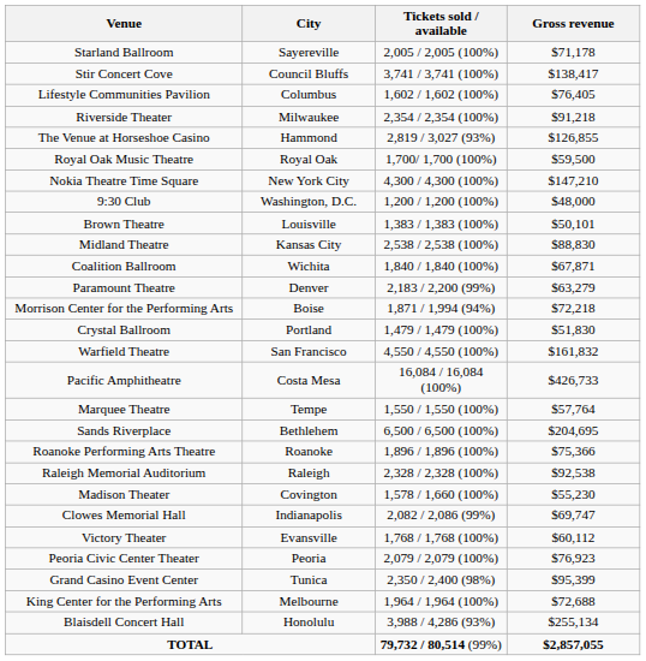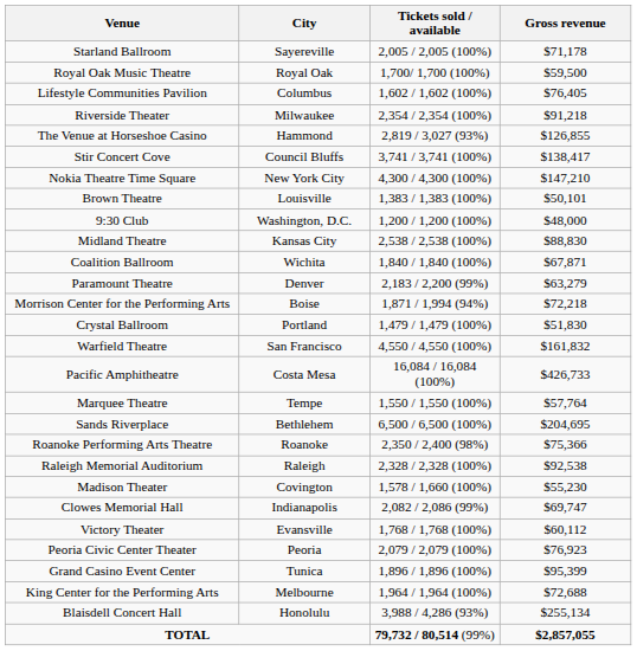 <table class="wikitable" style="text-align:center;">
 <tr>
 <th width="275">Venue</th>
 <th width="150">City</th>
 <th width="150">Tickets sold / available</th>
 <th width="150">Gross revenue</th>
 </tr>
 <tr>
 <td>Starland Ballroom</td>
 <td>Sayereville</td>
 <td>2,005 / 2,005 (100%)</td>
 <td>$71,178</td>
 </tr>
 <tr>
-<td>Stir Concert Cove</td>
-<td>Council Bluffs</td>
-<td>3,741 / 3,741 (100%)</td>
-<td>$138,417</td>
+<td>Royal Oak Music Theatre</td>
+<td>Royal Oak</td>
+<td>1,700/ 1,700 (100%)</td>
+<td>$59,500</td>
 </tr>
 <tr>
 <td>Lifestyle Communities Pavilion</td>
 <td>Columbus</td>
 <td>1,602 / 1,602 (100%)</td>
 <td>$76,405</td>
 </tr>
 <tr>
 <td>Riverside Theater</td>
 <td>Milwaukee</td>
 <td>2,354 / 2,354 (100%)</td>
 <td>$91,218</td>
 </tr>
 <tr>
 <td>The Venue at Horseshoe Casino</td>
 <td>Hammond</td>
 <td>2,819 / 3,027 (93%)</td>
 <td>$126,855</td>
 </tr>
 <tr>
-<td>Royal Oak Music Theatre</td>
-<td>Royal Oak</td>
-<td>1,700/ 1,700 (100%)</td>
-<td>$59,500</td>
+<td>Stir Concert Cove</td>
+<td>Council Bluffs</td>
+<td>3,741 / 3,741 (100%)</td>
+<td>$138,417</td>
 </tr>
 <tr>
 <td>Nokia Theatre Time Square</td>
 <td>New York City</td>
 <td>4,300 / 4,300 (100%)</td>
 <td>$147,210 </td>
 </tr>
 <tr>
+<td>Brown Theatre</td>
+<td>Louisville</td>
+<td>1,383 / 1,383 (100%)</td>
+<td>$50,101</td>
+</tr>
+<tr>
 <td>9:30 Club</td>
 <td>Washington, D.C.</td>
 <td>1,200 / 1,200 (100%)</td>
 <td>$48,000</td>
-</tr>
-<tr>
-<td>Brown Theatre</td>
-<td>Louisville</td>
-<td>1,383 / 1,383 (100%)</td>
-<td>$50,101</td>
 </tr>
 <tr>
 <td>Midland Theatre</td>
 <td>Kansas City</td>
 <td>2,538 / 2,538 (100%)</td>
 <td>$88,830</td>
 </tr>
 <tr>
 <td>Coalition Ballroom</td>
 <td>Wichita</td>
 <td>1,840 / 1,840 (100%)</td>
 <td>$67,871</td>
 </tr>
 <tr>
 <td>Paramount Theatre</td>
 <td>Denver</td>
 <td>2,183 / 2,200 (99%)</td>
 <td>$63,279</td>
 </tr>
 <tr>
 <td>Morrison Center for the Performing Arts</td>
 <td>Boise</td>
 <td>1,871 / 1,994 (94%)</td>
 <td>$72,218</td>
 </tr>
 <tr>
 <td>Crystal Ballroom</td>
 <td>Portland</td>
 <td>1,479 / 1,479 (100%)</td>
 <td>$51,830</td>
 </tr>
 <tr>
 <td>Warfield Theatre</td>
 <td>San Francisco</td>
 <td>4,550 / 4,550 (100%)</td>
 <td>$161,832</td>
 </tr>
 <tr>
 <td>Pacific Amphitheatre</td>
 <td>Costa Mesa</td>
 <td>16,084 / 16,084 (100%)</td>
 <td>$426,733</td>
 </tr>
 <tr>
 <td>Marquee Theatre</td>
 <td>Tempe</td>
 <td>1,550 / 1,550 (100%)</td>
 <td>$57,764</td>
 </tr>
 <tr>
 <td>Sands Riverplace</td>
 <td>Bethlehem</td>
 <td>6,500 / 6,500 (100%)</td>
 <td>$204,695</td>
 </tr>
 <tr>
 <td>Roanoke Performing Arts Theatre</td>
 <td>Roanoke</td>
-<td>1,896 / 1,896 (100%)</td>
+<td>2,350 / 2,400 (98%)</td>
 <td>$75,366</td>
 </tr>
 <tr>
 <td>Raleigh Memorial Auditorium</td>
 <td>Raleigh</td>
 <td>2,328 / 2,328 (100%)</td>
 <td>$92,538</td>
 </tr>
 <tr>
 <td>Madison Theater</td>
 <td>Covington</td>
 <td>1,578 / 1,660 (100%)</td>
 <td>$55,230</td>
 </tr>
 <tr>
 <td>Clowes Memorial Hall</td>
 <td>Indianapolis</td>
 <td>2,082 / 2,086 (99%)</td>
 <td>$69,747</td>
 </tr>
 <tr>
 <td>Victory Theater</td>
 <td>Evansville</td>
 <td>1,768 / 1,768 (100%)</td>
 <td>$60,112</td>
 </tr>
 <tr>
 <td>Peoria Civic Center Theater</td>
 <td>Peoria</td>
 <td>2,079 / 2,079 (100%)</td>
 <td>$76,923</td>
 </tr>
 <tr>
 <td>Grand Casino Event Center</td>
 <td>Tunica</td>
-<td>2,350 / 2,400 (98%)</td>
+<td>1,896 / 1,896 (100%)</td>
 <td>$95,399</td>
 </tr>
 <tr>
 <td>King Center for the Performing Arts</td>
 <td>Melbourne</td>
 <td>1,964 / 1,964 (100%)</td>
 <td>$72,688</td>
 </tr>
 <tr>
 <td>Blaisdell Concert Hall</td>
 <td>Honolulu</td>
 <td>3,988 / 4,286 (93%)</td>
 <td>$255,134</td>
 </tr>
 <tr>
 <td colspan="2"><strong>TOTAL</strong></td>
 <td><strong>79,732 / 80,514</strong> (99%)</td>
 <td><strong>$2,857,055</strong></td>
 </tr>
 </table>
